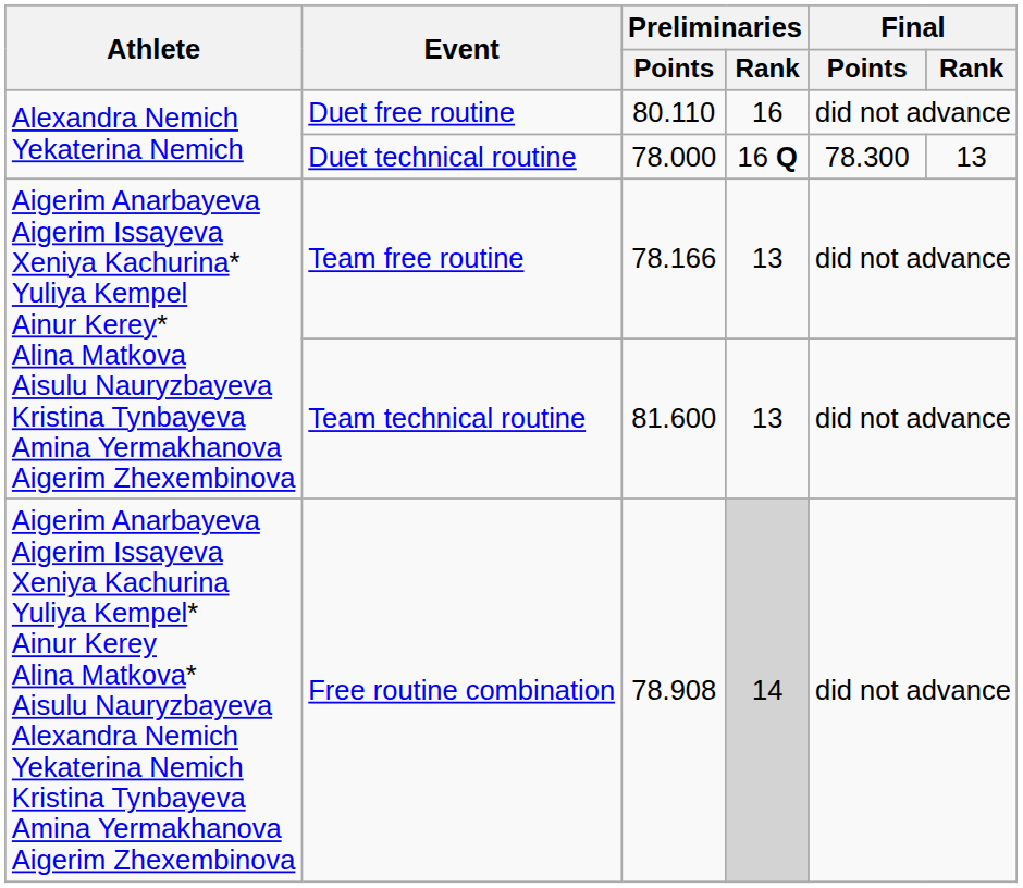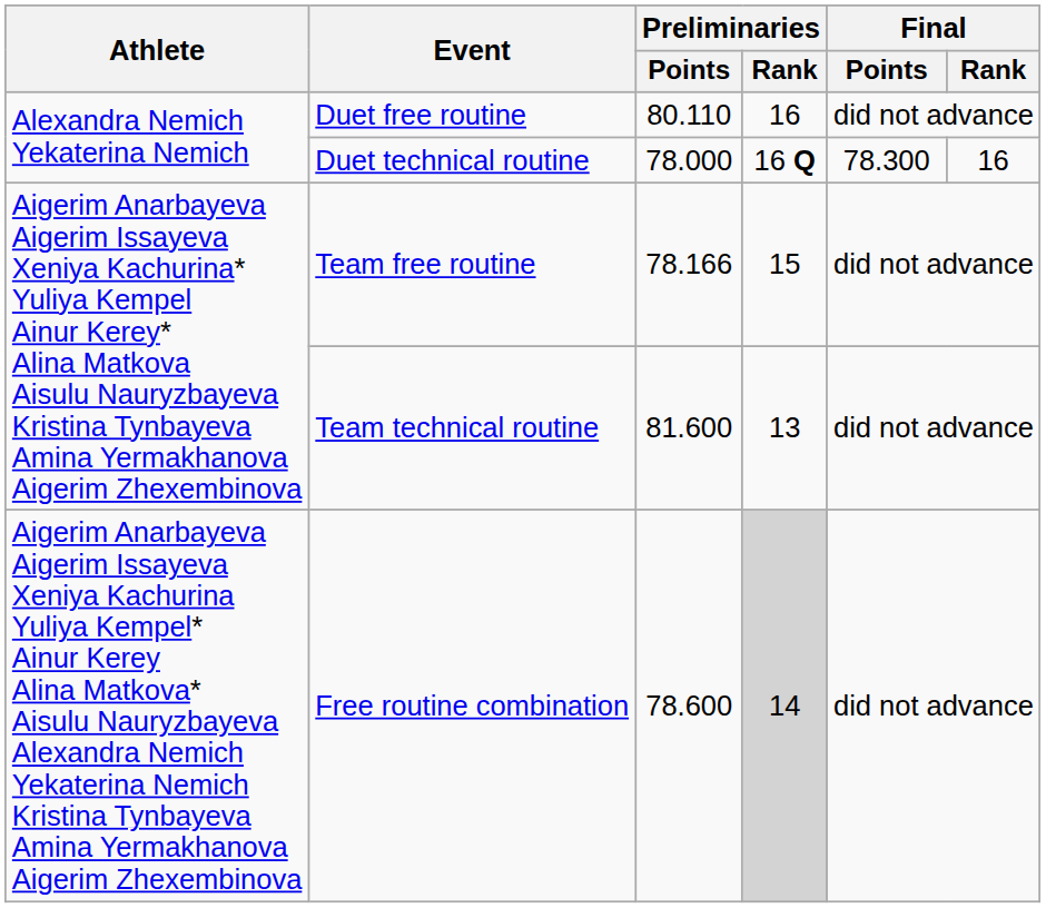 <table class=wikitable style="font-size:90%">
 <tr>
 <th rowspan="2">Athlete</th>
 <th rowspan="2">Event</th>
 <th colspan="2">Preliminaries</th>
 <th colspan="2">Final</th>
 </tr>
 <tr style="font-size:95%">
 <th>Points</th>
 <th>Rank</th>
 <th>Points</th>
 <th>Rank</th>
 </tr>
 <tr align=center>
 <td align=left rowspan=2><a href='#'>Alexandra Nemich</a><br><a href='#'>Yekaterina Nemich</a></td>
 <td align=left><a href='#'>Duet free routine</a></td>
 <td>80.110</td>
 <td>16</td>
 <td colspan=2>did not advance</td>
 </tr>
 <tr align=center>
 <td align=left><a href='#'>Duet technical routine</a></td>
 <td>78.000</td>
 <td>16 <strong>Q</strong></td>
 <td>78.300</td>
-<td>13</td>
+<td>16</td>
 </tr>
 <tr align=center>
 <td align=left rowspan=2><a href='#'>Aigerim Anarbayeva</a><br><a href='#'>Aigerim Issayeva</a><br><a href='#'>Xeniya Kachurina</a>*<br><a href='#'>Yuliya Kempel</a><br><a href='#'>Ainur Kerey</a>*<br><a href='#'>Alina Matkova</a><br><a href='#'>Aisulu Nauryzbayeva</a><br><a href='#'>Kristina Tynbayeva</a><br><a href='#'>Amina Yermakhanova</a><br><a href='#'>Aigerim Zhexembinova</a></td>
 <td align=left><a href='#'>Team free routine</a></td>
 <td>78.166</td>
-<td>13</td>
+<td>15</td>
 <td colspan=2>did not advance</td>
 </tr>
 <tr align=center>
 <td align=left><a href='#'>Team technical routine</a></td>
 <td>81.600</td>
 <td>13</td>
 <td colspan=2>did not advance</td>
 </tr>
 <tr align=center>
 <td align=left><a href='#'>Aigerim Anarbayeva</a><br><a href='#'>Aigerim Issayeva</a><br><a href='#'>Xeniya Kachurina</a><br><a href='#'>Yuliya Kempel</a>*<br><a href='#'>Ainur Kerey</a><br><a href='#'>Alina Matkova</a>*<br><a href='#'>Aisulu Nauryzbayeva</a><br><a href='#'>Alexandra Nemich</a><br><a href='#'>Yekaterina Nemich</a><br><a href='#'>Kristina Tynbayeva</a><br><a href='#'>Amina Yermakhanova</a><br><a href='#'>Aigerim Zhexembinova</a></td>
 <td align=left><a href='#'>Free routine combination</a></td>
-<td>78.908</td>
+<td>78.600</td>
 <td style="background: lightgrey;">14</td>
 <td colspan=2>did not advance</td>
 </tr>
 </table>
